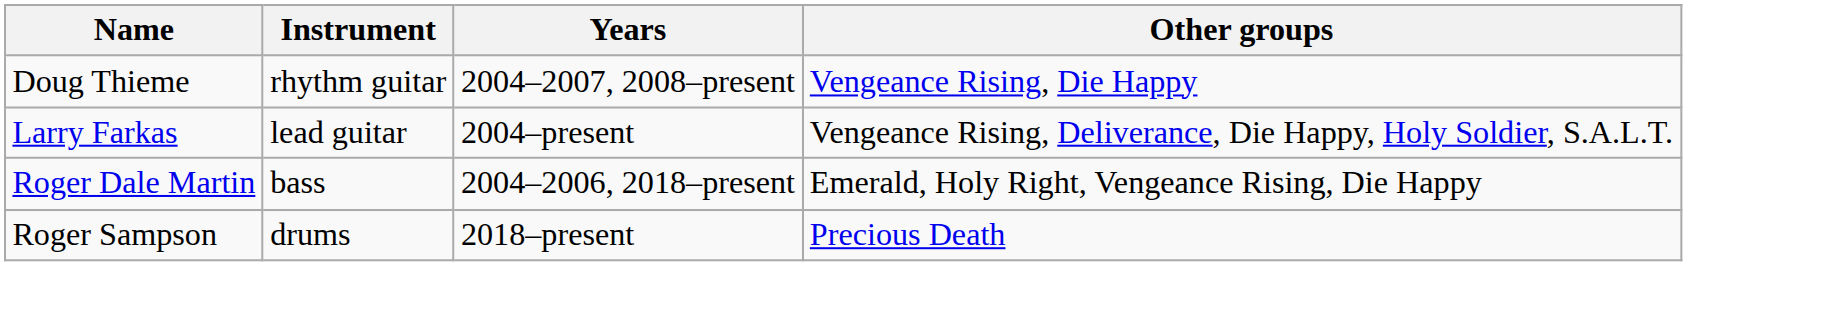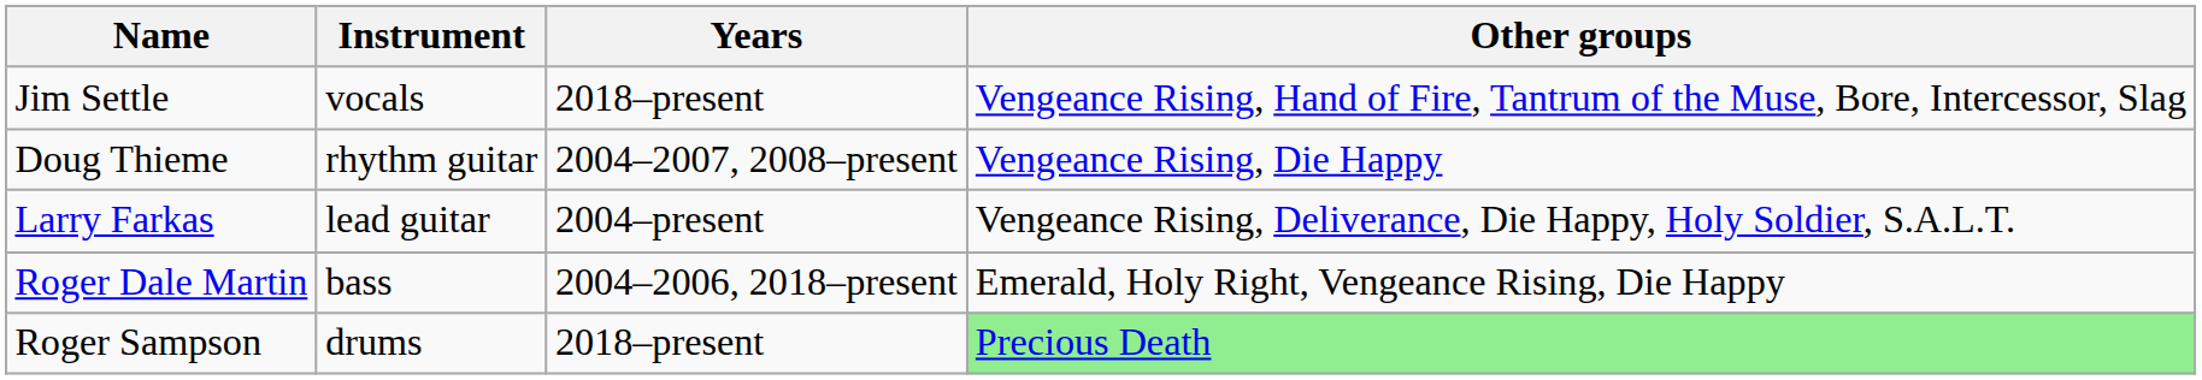 <table class="wikitable">
 <tr>
 <th>Name</th>
 <th>Instrument</th>
 <th>Years</th>
 <th>Other groups</th>
+</tr>
+<tr>
+<td>Jim Settle</td>
+<td>vocals</td>
+<td>2018–present</td>
+<td><a href='#'>Vengeance Rising</a>, <a href='#'>Hand of Fire</a>, <a href='#'>Tantrum of the Muse</a>, Bore, Intercessor, Slag</td>
 </tr>
 <tr>
 <td>Doug Thieme</td>
 <td>rhythm guitar</td>
 <td>2004–2007, 2008–present</td>
 <td><a href='#'>Vengeance Rising</a>, <a href='#'>Die Happy</a></td>
 </tr>
 <tr>
 <td><a href='#'>Larry Farkas</a></td>
 <td>lead guitar</td>
 <td>2004–present</td>
 <td>Vengeance Rising, <a href='#'>Deliverance</a>, Die Happy, <a href='#'>Holy Soldier</a>, S.A.L.T.</td>
 </tr>
 <tr>
 <td><a href='#'>Roger Dale Martin</a></td>
 <td>bass</td>
 <td>2004–2006, 2018–present</td>
 <td>Emerald, Holy Right, Vengeance Rising, Die Happy</td>
 </tr>
 <tr>
 <td>Roger Sampson</td>
 <td>drums</td>
 <td>2018–present</td>
-<td><a href='#'>Precious Death</a></td>
+<td style="background: lightgreen;"><a href='#'>Precious Death</a></td>
 </tr>
 </table>
